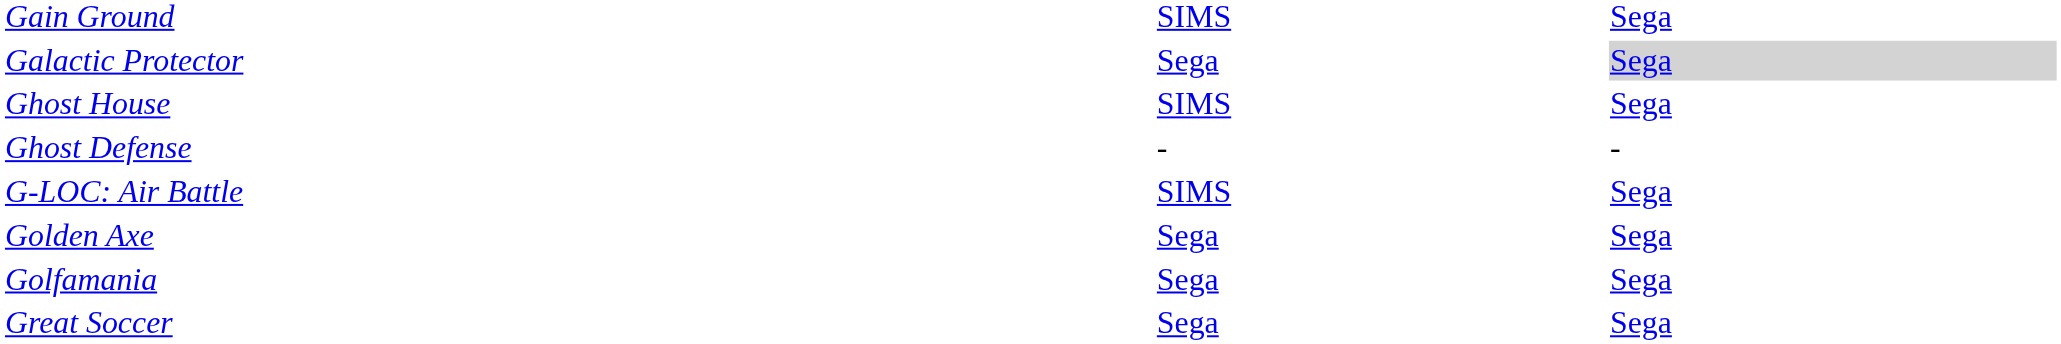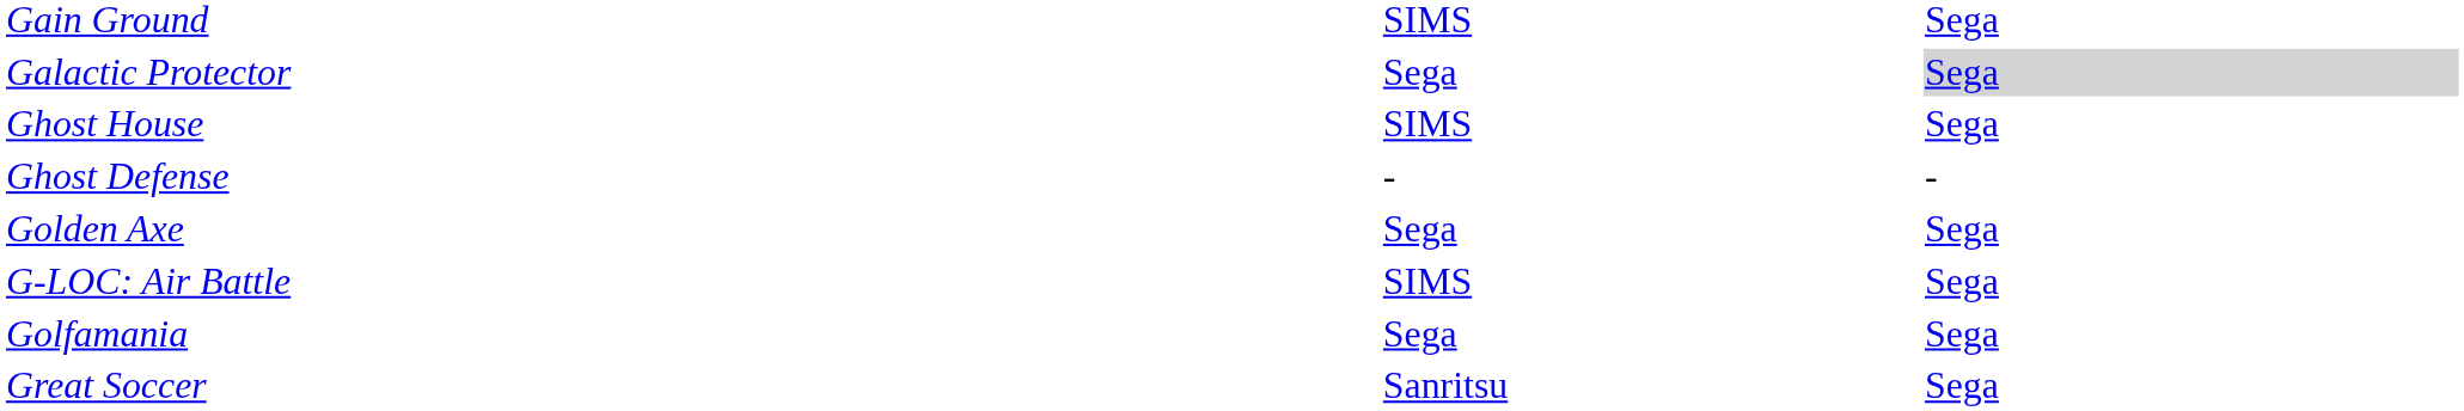 <table style="width:100%;">
 <tr>
 <td style="width:46%;"><em><a href='#'>Gain Ground</a></em></td>
 <td style="width:18%;"><a href='#'>SIMS</a></td>
 <td style="width:18%;"><a href='#'>Sega</a></td>
 <td style="width:18%;"></td>
 </tr>
 <tr>
 <td><em><a href='#'>Galactic Protector</a></em></td>
 <td><a href='#'>Sega</a></td>
 <td style="background: lightgrey;"><a href='#'>Sega</a></td>
 <td></td>
 </tr>
 <tr>
 <td><em><a href='#'>Ghost House</a></em></td>
 <td><a href='#'>SIMS</a></td>
 <td><a href='#'>Sega</a></td>
 <td></td>
 </tr>
 <tr>
 <td><em><a href='#'>Ghost Defense</a></em></td>
 <td>-</td>
 <td>-</td>
 <td></td>
 </tr>
 <tr>
-<td><em><a href='#'>G-LOC: Air Battle</a></em></td>
-<td><a href='#'>SIMS</a></td>
+<td><em><a href='#'>Golden Axe</a></em></td>
+<td><a href='#'>Sega</a></td>
 <td><a href='#'>Sega</a></td>
 <td></td>
 </tr>
 <tr>
-<td><em><a href='#'>Golden Axe</a></em></td>
-<td><a href='#'>Sega</a></td>
+<td><em><a href='#'>G-LOC: Air Battle</a></em></td>
+<td><a href='#'>SIMS</a></td>
 <td><a href='#'>Sega</a></td>
 <td></td>
 </tr>
 <tr>
 <td><em><a href='#'>Golfamania</a></em></td>
 <td><a href='#'>Sega</a></td>
 <td><a href='#'>Sega</a></td>
 </tr>
 <tr>
 <td><em><a href='#'>Great Soccer</a></em></td>
-<td><a href='#'>Sega</a></td>
+<td><a href='#'>Sanritsu</a></td>
 <td><a href='#'>Sega</a></td>
 <td></td>
 </tr>
 </table>
